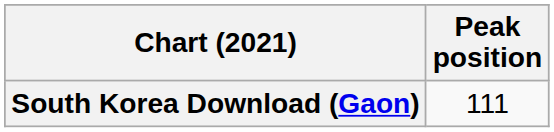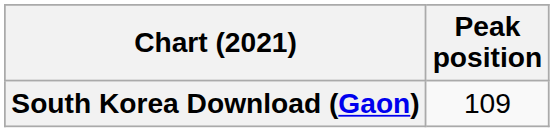 <table class="wikitable sortable plainrowheaders" style="text-align:center">
 <tr>
 <th scope="col">Chart (2021)</th>
 <th scope="col">Peak<br> position</th>
 </tr>
 <tr>
 <th scope="row">South Korea Download (<a href='#'>Gaon</a>)</th>
-<td>111</td>
+<td>109</td>
 </tr>
 </table>
